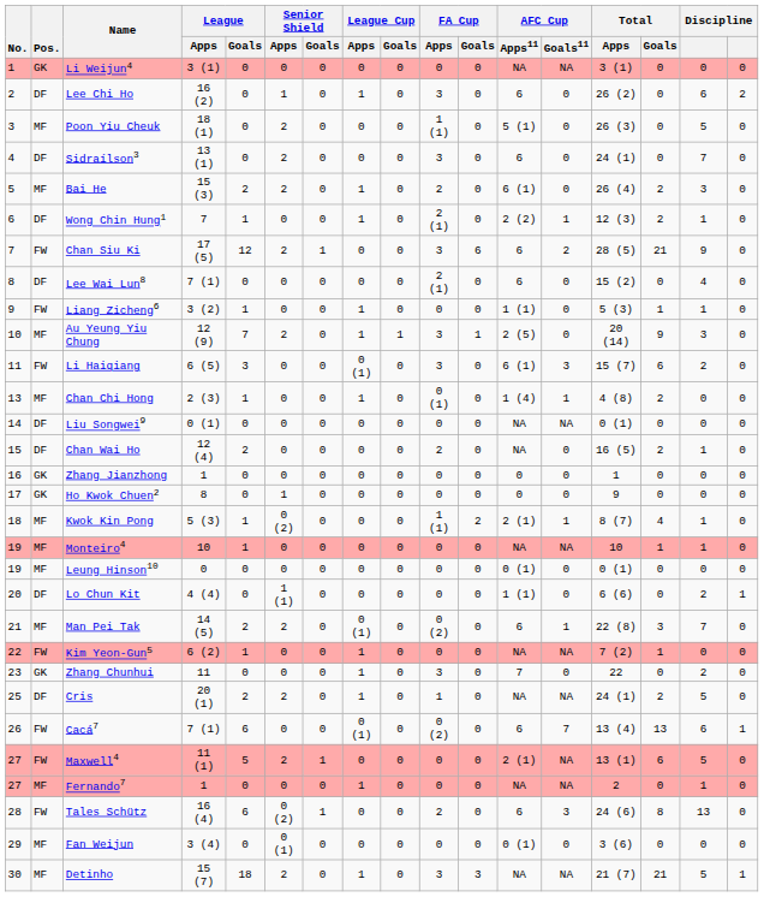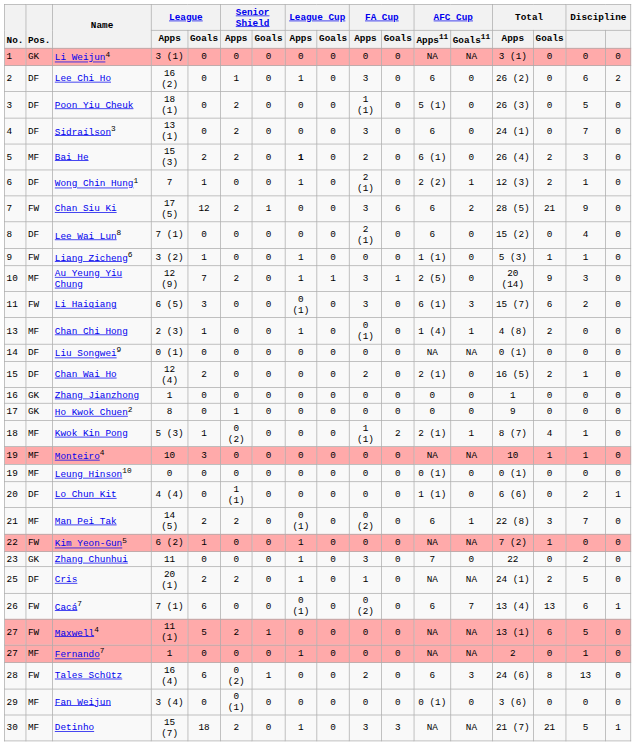 <table class="wikitable" style="text-align:center">
 <tr>
 <th rowspan="2" valign="bottom">No.</th>
 <th rowspan="2" valign="bottom">Pos.</th>
 <th rowspan="2">Name</th>
 <th colspan="2" width="85"><a href='#'>League</a></th>
 <th colspan="2" width="85"><a href='#'>Senior Shield</a></th>
 <th colspan="2" width="85"><a href='#'>League Cup</a></th>
 <th colspan="2" width="85"><a href='#'>FA Cup</a></th>
 <th colspan="2" width="85"><a href='#'>AFC Cup</a></th>
 <th colspan="2" width="85">Total</th>
 <th colspan="2" width="85">Discipline</th>
 </tr>
 <tr>
 <th>Apps</th>
 <th>Goals</th>
 <th>Apps</th>
 <th>Goals</th>
 <th>Apps</th>
 <th>Goals</th>
 <th>Apps</th>
 <th>Goals</th>
 <th>Apps<sup>11</sup></th>
 <th>Goals<sup>11</sup></th>
 <th>Apps</th>
 <th>Goals</th>
 <th></th>
 <th></th>
 </tr>
 <tr bgcolor="#ffaaaa">
 <td align="left">1</td>
 <td align="left">GK</td>
 <td align="left"> <a href='#'>Li Weijun</a><sup>4</sup></td>
 <td>3 (1)</td>
 <td>0</td>
 <td>0</td>
 <td>0</td>
 <td>0</td>
 <td>0</td>
 <td>0</td>
 <td>0</td>
 <td>NA</td>
 <td>NA</td>
 <td>3 (1)</td>
 <td>0</td>
 <td>0</td>
 <td>0</td>
 </tr>
 <tr>
 <td align="left">2</td>
 <td align="left">DF</td>
 <td align="left"> <a href='#'>Lee Chi Ho</a></td>
 <td>16 (2)</td>
 <td>0</td>
 <td>1</td>
 <td>0</td>
 <td>1</td>
 <td>0</td>
 <td>3</td>
 <td>0</td>
 <td>6</td>
 <td>0</td>
 <td>26 (2)</td>
 <td>0</td>
 <td>6</td>
 <td>2</td>
 </tr>
 <tr>
 <td align="left">3</td>
-<td align="left">MF</td>
+<td align="left">DF</td>
 <td align="left"> <a href='#'>Poon Yiu Cheuk</a></td>
 <td>18 (1)</td>
 <td>0</td>
 <td>2</td>
 <td>0</td>
 <td>0</td>
 <td>0</td>
 <td>1 (1)</td>
 <td>0</td>
 <td>5 (1)</td>
 <td>0</td>
 <td>26 (3)</td>
 <td>0</td>
 <td>5</td>
 <td>0</td>
 </tr>
 <tr>
 <td align="left">4</td>
 <td align="left">DF</td>
 <td align="left"> <a href='#'>Sidraílson</a><sup>3</sup></td>
 <td>13 (1)</td>
 <td>0</td>
 <td>2</td>
 <td>0</td>
 <td>0</td>
 <td>0</td>
 <td>3</td>
 <td>0</td>
 <td>6</td>
 <td>0</td>
 <td>24 (1)</td>
 <td>0</td>
 <td>7</td>
 <td>0</td>
 </tr>
 <tr>
 <td align="left">5</td>
 <td align="left">MF</td>
 <td align="left"> <a href='#'>Bai He</a></td>
 <td>15 (3)</td>
 <td>2</td>
 <td>2</td>
 <td>0</td>
-<td>1</td>
+<td><strong>1</strong></td>
 <td>0</td>
 <td>2</td>
 <td>0</td>
 <td>6 (1)</td>
 <td>0</td>
 <td>26 (4)</td>
 <td>2</td>
 <td>3</td>
 <td>0</td>
 </tr>
 <tr>
 <td align="left">6</td>
 <td align="left">DF</td>
 <td align="left"> <a href='#'>Wong Chin Hung</a><sup>1</sup></td>
 <td>7</td>
 <td>1</td>
 <td>0</td>
 <td>0</td>
 <td>1</td>
 <td>0</td>
 <td>2 (1)</td>
 <td>0</td>
 <td>2 (2)</td>
 <td>1</td>
 <td>12 (3)</td>
 <td>2</td>
 <td>1</td>
 <td>0</td>
 </tr>
 <tr>
 <td align="left">7</td>
 <td align="left">FW</td>
 <td align="left"> <a href='#'>Chan Siu Ki</a></td>
 <td>17 (5)</td>
 <td>12</td>
 <td>2</td>
 <td>1</td>
 <td>0</td>
 <td>0</td>
 <td>3</td>
 <td>6</td>
 <td>6</td>
 <td>2</td>
 <td>28 (5)</td>
 <td>21</td>
 <td>9</td>
 <td>0</td>
 </tr>
 <tr>
 <td align="left">8</td>
 <td align="left">DF</td>
 <td align="left"> <a href='#'>Lee Wai Lun</a><sup>8</sup></td>
 <td>7 (1)</td>
 <td>0</td>
 <td>0</td>
 <td>0</td>
 <td>0</td>
 <td>0</td>
 <td>2 (1)</td>
 <td>0</td>
 <td>6</td>
 <td>0</td>
 <td>15 (2)</td>
 <td>0</td>
 <td>4</td>
 <td>0</td>
 </tr>
 <tr>
 <td align="left">9</td>
 <td align="left">FW</td>
 <td align="left"> <a href='#'>Liang Zicheng</a><sup>6</sup></td>
 <td>3 (2)</td>
 <td>1</td>
 <td>0</td>
 <td>0</td>
 <td>1</td>
 <td>0</td>
 <td>0</td>
 <td>0</td>
 <td>1 (1)</td>
 <td>0</td>
 <td>5 (3)</td>
 <td>1</td>
 <td>1</td>
 <td>0</td>
 </tr>
 <tr>
 <td align="left">10</td>
 <td align="left">MF</td>
 <td align="left"> <a href='#'>Au Yeung Yiu Chung</a></td>
 <td>12 (9)</td>
 <td>7</td>
 <td>2</td>
 <td>0</td>
 <td>1</td>
 <td>1</td>
 <td>3</td>
 <td>1</td>
 <td>2 (5)</td>
 <td>0</td>
 <td>20 (14)</td>
 <td>9</td>
 <td>3</td>
 <td>0</td>
 </tr>
 <tr>
 <td align="left">11</td>
 <td align="left">FW</td>
 <td align="left"> <a href='#'>Li Haiqiang</a></td>
 <td>6 (5)</td>
 <td>3</td>
 <td>0</td>
 <td>0</td>
 <td>0 (1)</td>
 <td>0</td>
 <td>3</td>
 <td>0</td>
 <td>6 (1)</td>
 <td>3</td>
 <td>15 (7)</td>
 <td>6</td>
 <td>2</td>
 <td>0</td>
 </tr>
 <tr>
 <td align="left">13</td>
 <td align="left">MF</td>
 <td align="left"> <a href='#'>Chan Chi Hong</a></td>
 <td>2 (3)</td>
 <td>1</td>
 <td>0</td>
 <td>0</td>
 <td>1</td>
 <td>0</td>
 <td>0 (1)</td>
 <td>0</td>
 <td>1 (4)</td>
 <td>1</td>
 <td>4 (8)</td>
 <td>2</td>
 <td>0</td>
 <td>0</td>
 </tr>
 <tr>
 <td align="left">14</td>
 <td align="left">DF</td>
 <td align="left"> <a href='#'>Liu Songwei</a><sup>9</sup></td>
 <td>0 (1)</td>
 <td>0</td>
 <td>0</td>
 <td>0</td>
 <td>0</td>
 <td>0</td>
 <td>0</td>
 <td>0</td>
 <td>NA</td>
 <td>NA</td>
 <td>0 (1)</td>
 <td>0</td>
 <td>0</td>
 <td>0</td>
 </tr>
 <tr>
 <td align="left">15</td>
 <td align="left">DF</td>
 <td align="left"> <a href='#'>Chan Wai Ho</a></td>
 <td>12 (4)</td>
 <td>2</td>
 <td>0</td>
 <td>0</td>
 <td>0</td>
 <td>0</td>
 <td>2</td>
 <td>0</td>
-<td>NA</td>
+<td>2 (1)</td>
 <td>0</td>
 <td>16 (5)</td>
 <td>2</td>
 <td>1</td>
 <td>0</td>
 </tr>
 <tr>
 <td align="left">16</td>
 <td align="left">GK</td>
 <td align="left"> <a href='#'>Zhang Jianzhong</a></td>
 <td>1</td>
 <td>0</td>
 <td>0</td>
 <td>0</td>
 <td>0</td>
 <td>0</td>
 <td>0</td>
 <td>0</td>
 <td>0</td>
 <td>0</td>
 <td>1</td>
 <td>0</td>
 <td>0</td>
 <td>0</td>
 </tr>
 <tr>
 <td align="left">17</td>
 <td align="left">GK</td>
 <td align="left"> <a href='#'>Ho Kwok Chuen</a><sup>2</sup></td>
 <td>8</td>
 <td>0</td>
 <td>1</td>
 <td>0</td>
 <td>0</td>
 <td>0</td>
 <td>0</td>
 <td>0</td>
 <td>0</td>
 <td>0</td>
 <td>9</td>
 <td>0</td>
 <td>0</td>
 <td>0</td>
 </tr>
 <tr>
 <td align="left">18</td>
 <td align="left">MF</td>
 <td align="left"> <a href='#'>Kwok Kin Pong</a></td>
 <td>5 (3)</td>
 <td>1</td>
 <td>0 (2)</td>
 <td>0</td>
 <td>0</td>
 <td>0</td>
 <td>1 (1)</td>
 <td>2</td>
 <td>2 (1)</td>
 <td>1</td>
 <td>8 (7)</td>
 <td>4</td>
 <td>1</td>
 <td>0</td>
 </tr>
 <tr bgcolor="#ffaaaa">
 <td align="left">19</td>
 <td align="left">MF</td>
 <td align="left"> <a href='#'>Monteiro</a><sup>4</sup></td>
 <td>10</td>
-<td>1</td>
+<td>3</td>
 <td>0</td>
 <td>0</td>
 <td>0</td>
 <td>0</td>
 <td>0</td>
 <td>0</td>
 <td>NA</td>
 <td>NA</td>
 <td>10</td>
 <td>1</td>
 <td>1</td>
 <td>0</td>
 </tr>
 <tr>
 <td align="left">19</td>
 <td align="left">MF</td>
 <td align="left"> <a href='#'>Leung Hinson</a><sup>10</sup></td>
 <td>0</td>
 <td>0</td>
 <td>0</td>
 <td>0</td>
 <td>0</td>
 <td>0</td>
 <td>0</td>
 <td>0</td>
 <td>0 (1)</td>
 <td>0</td>
 <td>0 (1)</td>
 <td>0</td>
 <td>0</td>
 <td>0</td>
 </tr>
 <tr>
 <td align="left">20</td>
 <td align="left">DF</td>
 <td align="left"> <a href='#'>Lo Chun Kit</a></td>
 <td>4 (4)</td>
 <td>0</td>
 <td>1 (1)</td>
 <td>0</td>
 <td>0</td>
 <td>0</td>
 <td>0</td>
 <td>0</td>
 <td>1 (1)</td>
 <td>0</td>
 <td>6 (6)</td>
 <td>0</td>
 <td>2</td>
 <td>1</td>
 </tr>
 <tr>
 <td align="left">21</td>
 <td align="left">MF</td>
 <td align="left"> <a href='#'>Man Pei Tak</a></td>
 <td>14 (5)</td>
 <td>2</td>
 <td>2</td>
 <td>0</td>
 <td>0 (1)</td>
 <td>0</td>
 <td>0 (2)</td>
 <td>0</td>
 <td>6</td>
 <td>1</td>
 <td>22 (8)</td>
 <td>3</td>
 <td>7</td>
 <td>0</td>
 </tr>
 <tr bgcolor="#ffaaaa">
 <td align="left">22</td>
 <td align="left">FW</td>
 <td align="left"> <a href='#'>Kim Yeon-Gun</a><sup>5</sup></td>
 <td>6 (2)</td>
 <td>1</td>
 <td>0</td>
 <td>0</td>
 <td>1</td>
 <td>0</td>
 <td>0</td>
 <td>0</td>
 <td>NA</td>
 <td>NA</td>
 <td>7 (2)</td>
 <td>1</td>
 <td>0</td>
 <td>0</td>
 </tr>
 <tr>
 <td align="left">23</td>
 <td align="left">GK</td>
 <td align="left"> <a href='#'>Zhang Chunhui</a></td>
 <td>11</td>
 <td>0</td>
 <td>0</td>
 <td>0</td>
 <td>1</td>
 <td>0</td>
 <td>3</td>
 <td>0</td>
 <td>7</td>
 <td>0</td>
 <td>22</td>
 <td>0</td>
 <td>2</td>
 <td>0</td>
 </tr>
 <tr>
 <td align="left">25</td>
 <td align="left">DF</td>
 <td align="left"> <a href='#'>Cris</a></td>
 <td>20 (1)</td>
 <td>2</td>
 <td>2</td>
 <td>0</td>
 <td>1</td>
 <td>0</td>
 <td>1</td>
 <td>0</td>
 <td>NA</td>
 <td>NA</td>
 <td>24 (1)</td>
 <td>2</td>
 <td>5</td>
 <td>0</td>
 </tr>
 <tr>
 <td align="left">26</td>
 <td align="left">FW</td>
 <td align="left"> <a href='#'>Cacá</a><sup>7</sup></td>
 <td>7 (1)</td>
 <td>6</td>
 <td>0</td>
 <td>0</td>
 <td>0 (1)</td>
 <td>0</td>
 <td>0 (2)</td>
 <td>0</td>
 <td>6</td>
 <td>7</td>
 <td>13 (4)</td>
 <td>13</td>
 <td>6</td>
 <td>1</td>
 </tr>
 <tr bgcolor="#ffaaaa">
 <td align="left">27</td>
 <td align="left">FW</td>
 <td align="left"> <a href='#'>Maxwell</a><sup>4</sup></td>
 <td>11 (1)</td>
 <td>5</td>
 <td>2</td>
 <td>1</td>
 <td>0</td>
 <td>0</td>
 <td>0</td>
 <td>0</td>
-<td>2 (1)</td>
+<td>NA</td>
 <td>NA</td>
 <td>13 (1)</td>
 <td>6</td>
 <td>5</td>
 <td>0</td>
 </tr>
 <tr bgcolor="#ffaaaa">
 <td align="left">27</td>
 <td align="left">MF</td>
 <td align="left"> <a href='#'>Fernando</a><sup>7</sup></td>
 <td>1</td>
 <td>0</td>
 <td>0</td>
 <td>0</td>
 <td>1</td>
 <td>0</td>
 <td>0</td>
 <td>0</td>
 <td>NA</td>
 <td>NA</td>
 <td>2</td>
 <td>0</td>
 <td>1</td>
 <td>0</td>
 </tr>
 <tr>
 <td align="left">28</td>
 <td align="left">FW</td>
 <td align="left"> <a href='#'>Tales Schütz</a></td>
 <td>16 (4)</td>
 <td>6</td>
 <td>0 (2)</td>
 <td>1</td>
 <td>0</td>
 <td>0</td>
 <td>2</td>
 <td>0</td>
 <td>6</td>
 <td>3</td>
 <td>24 (6)</td>
 <td>8</td>
 <td>13</td>
 <td>0</td>
 </tr>
 <tr>
 <td align="left">29</td>
 <td align="left">MF</td>
 <td align="left"> <a href='#'>Fan Weijun</a></td>
 <td>3 (4)</td>
 <td>0</td>
 <td>0 (1)</td>
 <td>0</td>
 <td>0</td>
 <td>0</td>
 <td>0</td>
 <td>0</td>
 <td>0 (1)</td>
 <td>0</td>
 <td>3 (6)</td>
 <td>0</td>
 <td>0</td>
 <td>0</td>
 </tr>
 <tr>
 <td align="left">30</td>
 <td align="left">MF</td>
 <td align="left"> <a href='#'>Detinho</a></td>
 <td>15 (7)</td>
 <td>18</td>
 <td>2</td>
 <td>0</td>
 <td>1</td>
 <td>0</td>
 <td>3</td>
 <td>3</td>
 <td>NA</td>
 <td>NA</td>
 <td>21 (7)</td>
 <td>21</td>
 <td>5</td>
 <td>1</td>
 </tr>
 </table>
